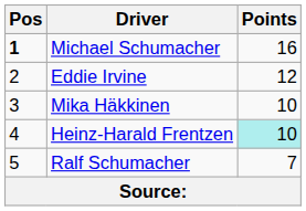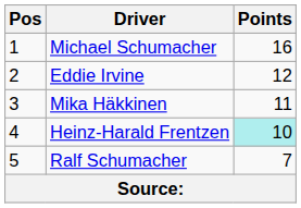 <table class="wikitable" style="font-size: 95%;">
 <tr>
 <th>Pos</th>
 <th>Driver</th>
 <th>Points</th>
 </tr>
 <tr>
-<td><strong>1</strong></td>
+<td>1</td>
 <td> <a href='#'>Michael Schumacher</a></td>
 <td style="text-align: right">16</td>
 </tr>
 <tr>
 <td>2</td>
 <td> <a href='#'>Eddie Irvine</a></td>
 <td style="text-align: right">12</td>
 </tr>
 <tr>
 <td>3</td>
 <td> <a href='#'>Mika Häkkinen</a></td>
-<td style="text-align: right">10</td>
+<td style="text-align: right">11</td>
 </tr>
 <tr>
 <td>4</td>
 <td> <a href='#'>Heinz-Harald Frentzen</a></td>
 <td style="background: paleturquoise; text-align: right">10</td>
 </tr>
 <tr>
 <td>5</td>
 <td> <a href='#'>Ralf Schumacher</a></td>
 <td style="text-align: right">7</td>
 </tr>
 <tr>
 <th colspan=4>Source: </th>
 </tr>
 </table>
